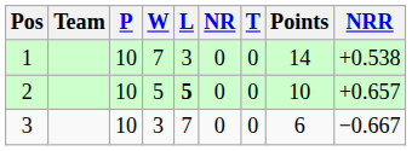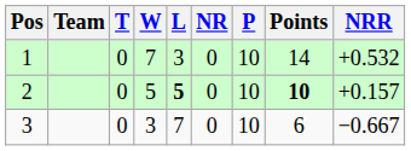 <table class="wikitable">
 <tr>
 <th>Pos</th>
 <th>Team</th>
-<th><a href='#'>P</a></th>
+<th><a href='#'>T</a></th>
 <th><a href='#'>W</a></th>
 <th><a href='#'>L</a></th>
 <th><a href='#'>NR</a></th>
-<th><a href='#'>T</a></th>
+<th><a href='#'>P</a></th>
 <th>Points</th>
 <th><a href='#'>NRR</a></th>
 </tr>
 <tr align="center" bgcolor="#ccffcc">
 <td>1</td>
 <td align="left"></td>
-<td>10</td>
+<td>0</td>
 <td>7</td>
 <td>3</td>
 <td>0</td>
-<td>0</td>
+<td>10</td>
 <td>14</td>
-<td>+0.538</td>
+<td>+0.532</td>
 </tr>
 <tr align="center" bgcolor="#ccffcc">
 <td>2</td>
 <td align="left"></td>
-<td>10</td>
+<td>0</td>
 <td>5</td>
 <td><strong>5</strong></td>
 <td>0</td>
-<td>0</td>
 <td>10</td>
-<td>+0.657</td>
+<td><strong>10</strong></td>
+<td>+0.157</td>
 </tr>
 <tr align="center">
 <td>3</td>
 <td align="left"></td>
-<td>10</td>
+<td>0</td>
 <td>3</td>
 <td>7</td>
 <td>0</td>
-<td>0</td>
+<td>10</td>
 <td>6</td>
 <td>−0.667</td>
 </tr>
 </table>
